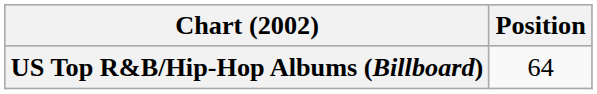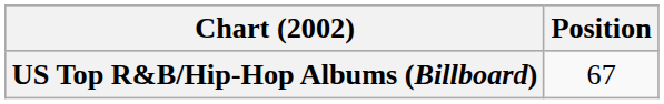 <table class="wikitable plainrowheaders" style="text-align:center">
 <tr>
 <th scope="col">Chart (2002)</th>
 <th scope="col">Position</th>
 </tr>
 <tr>
 <th scope="row">US Top R&B/Hip-Hop Albums (<em>Billboard</em>)</th>
-<td>64</td>
+<td>67</td>
 </tr>
 </table>
